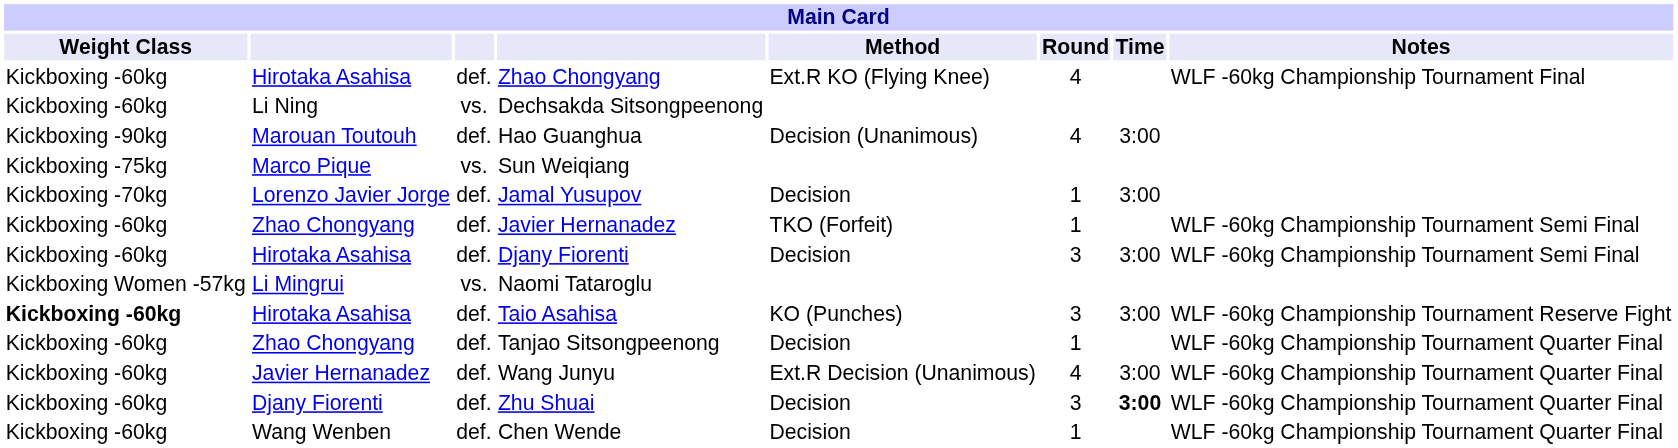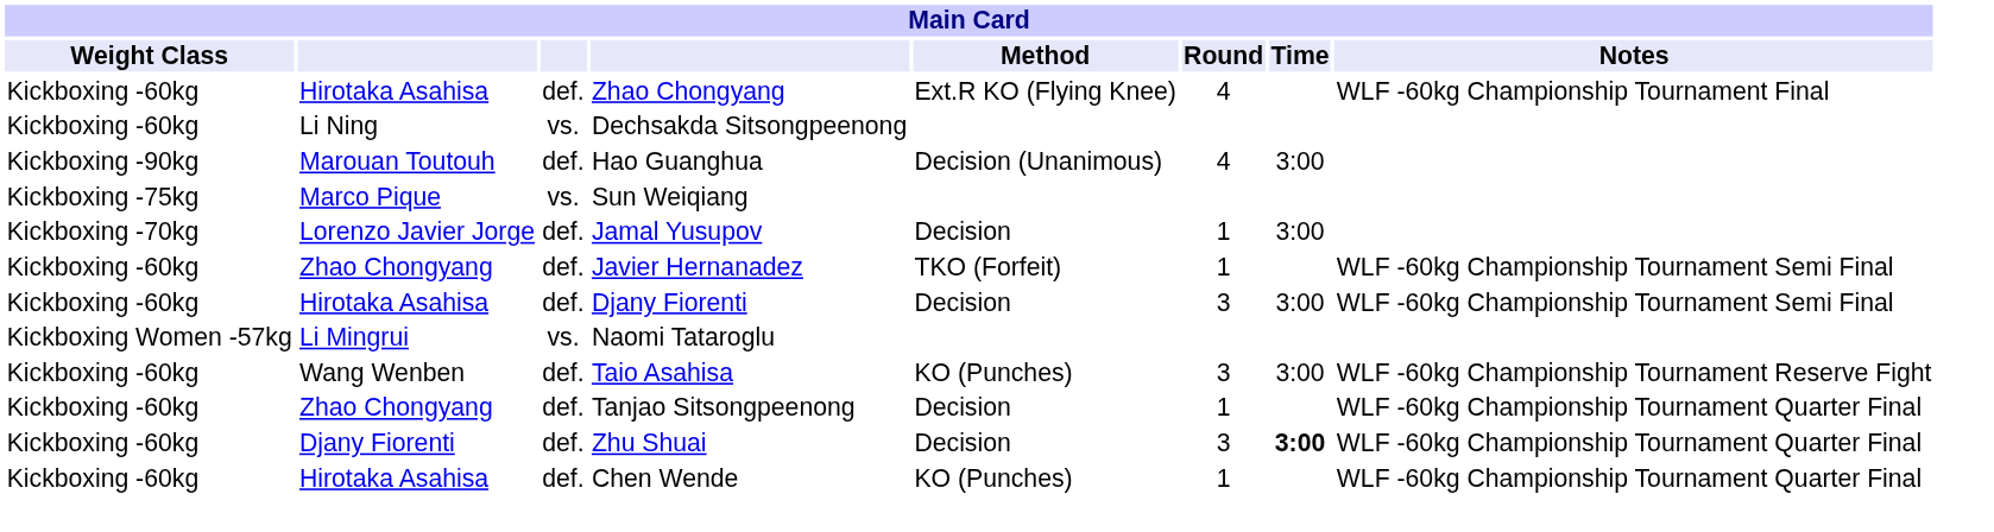 <table class="toccolours" style="font-size: 85%;">
 <tr>
 <th colspan="8" style="background-color: #ccf; color: #000080; text-align: center;"><strong>Main Card</strong></th>
 </tr>
 <tr>
 <th colspan="1" style="background-color: #E6E8FA; color: #000000; text-align: center;">Weight Class</th>
 <th colspan="1" style="background-color: #E6E8FA; color: #000000; text-align: center;"></th>
 <th colspan="1" style="background-color: #E6E8FA; color: #000000; text-align: center;"></th>
 <th colspan="1" style="background-color: #E6E8FA; color: #000000; text-align: center;"></th>
 <th colspan="1" style="background-color: #E6E8FA; color: #000000; text-align: center;">Method</th>
 <th colspan="1" style="background-color: #E6E8FA; color: #000000; text-align: center;">Round</th>
 <th colspan="1" style="background-color: #E6E8FA; color: #000000; text-align: center;">Time</th>
 <th colspan="1" style="background-color: #E6E8FA; color: #000000; text-align: center;">Notes</th>
 </tr>
 <tr>
 <td>Kickboxing -60kg</td>
 <td> <a href='#'>Hirotaka Asahisa</a></td>
 <td align=center>def.</td>
 <td> <a href='#'>Zhao Chongyang</a></td>
 <td>Ext.R KO (Flying Knee)</td>
 <td align=center>4</td>
 <td align=center></td>
 <td>WLF -60kg Championship Tournament Final</td>
 </tr>
 <tr>
 <td>Kickboxing -60kg</td>
 <td> Li Ning</td>
 <td align=center>vs.</td>
 <td> Dechsakda Sitsongpeenong</td>
 <td></td>
 <td align=center></td>
 <td align=center></td>
 </tr>
 <tr>
 <td>Kickboxing -90kg</td>
 <td> <a href='#'>Marouan Toutouh</a></td>
 <td align=center>def.</td>
 <td> Hao Guanghua</td>
 <td>Decision (Unanimous)</td>
 <td align=center>4</td>
 <td align=center>3:00</td>
 </tr>
 <tr>
 <td>Kickboxing -75kg</td>
 <td> <a href='#'>Marco Pique</a></td>
 <td align=center>vs.</td>
 <td> Sun Weiqiang</td>
 <td></td>
 <td align=center></td>
 <td align=center></td>
 </tr>
 <tr>
 <td>Kickboxing -70kg</td>
 <td> <a href='#'>Lorenzo Javier Jorge</a></td>
 <td align=center>def.</td>
 <td> <a href='#'>Jamal Yusupov</a></td>
 <td>Decision</td>
 <td align=center>1</td>
 <td align=center>3:00</td>
 </tr>
 <tr>
 <td>Kickboxing -60kg</td>
 <td> <a href='#'>Zhao Chongyang</a></td>
 <td align=center>def.</td>
 <td> <a href='#'>Javier Hernanadez</a></td>
 <td>TKO (Forfeit)</td>
 <td align=center>1</td>
 <td align=center></td>
 <td>WLF -60kg Championship Tournament Semi Final</td>
 </tr>
 <tr>
 <td>Kickboxing -60kg</td>
 <td> <a href='#'>Hirotaka Asahisa</a></td>
 <td align=center>def.</td>
 <td> <a href='#'>Djany Fiorenti</a></td>
 <td>Decision</td>
 <td align=center>3</td>
 <td align=center>3:00</td>
 <td>WLF -60kg Championship Tournament Semi Final</td>
 </tr>
 <tr>
 <td>Kickboxing Women -57kg</td>
 <td> <a href='#'>Li Mingrui</a></td>
 <td align=center>vs.</td>
 <td> Naomi Tataroglu</td>
 <td></td>
 <td align=center></td>
 <td align=center></td>
 </tr>
 <tr>
-<td><strong>Kickboxing -60kg</strong></td>
-<td> <a href='#'>Hirotaka Asahisa</a></td>
+<td>Kickboxing -60kg</td>
+<td> Wang Wenben</td>
 <td align=center>def.</td>
 <td> <a href='#'>Taio Asahisa</a></td>
 <td>KO (Punches)</td>
 <td align=center>3</td>
 <td align=center>3:00</td>
 <td>WLF -60kg Championship Tournament Reserve Fight</td>
 </tr>
 <tr>
 <td>Kickboxing -60kg</td>
 <td> <a href='#'>Zhao Chongyang</a></td>
 <td align=center>def.</td>
 <td> Tanjao Sitsongpeenong</td>
 <td>Decision</td>
 <td align=center>1</td>
 <td align=center></td>
 <td>WLF -60kg Championship Tournament Quarter Final</td>
 </tr>
 <tr>
 <td>Kickboxing -60kg</td>
-<td> <a href='#'>Javier Hernanadez</a></td>
-<td align=center>def.</td>
-<td> Wang Junyu</td>
-<td>Ext.R Decision (Unanimous)</td>
-<td align=center>4</td>
-<td align=center>3:00</td>
-<td>WLF -60kg Championship Tournament Quarter Final</td>
-</tr>
-<tr>
-<td>Kickboxing -60kg</td>
 <td> <a href='#'>Djany Fiorenti</a></td>
 <td align=center>def.</td>
 <td> <a href='#'>Zhu Shuai</a></td>
 <td>Decision</td>
 <td align=center>3</td>
 <td align=center><strong>3:00</strong></td>
 <td>WLF -60kg Championship Tournament Quarter Final</td>
 </tr>
 <tr>
 <td>Kickboxing -60kg</td>
-<td> Wang Wenben</td>
+<td> <a href='#'>Hirotaka Asahisa</a></td>
 <td align=center>def.</td>
 <td> Chen Wende</td>
-<td>Decision</td>
+<td>KO (Punches)</td>
 <td align=center>1</td>
 <td align=center></td>
 <td>WLF -60kg Championship Tournament Quarter Final</td>
 </tr>
 </table>
